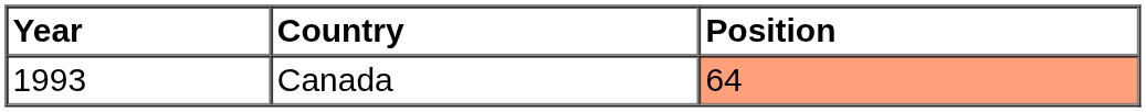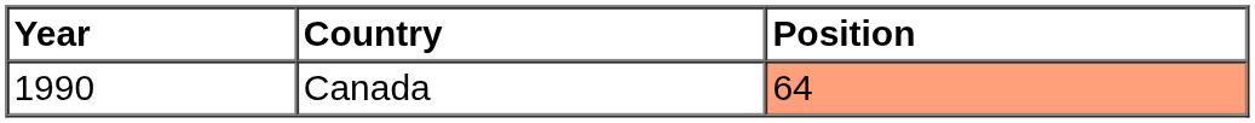 <table border="1" cellspacing="0" cellpadding="2" style="width:550px;">
 <tr>
 <th align="left">Year</th>
 <th align="left">Country</th>
 <th align="left">Position</th>
 </tr>
 <tr>
-<td align="left">1993</td>
+<td align="left">1990</td>
 <td align="left">Canada</td>
 <td align="left" style="background: lightsalmon;">64</td>
 </tr>
 </table>
